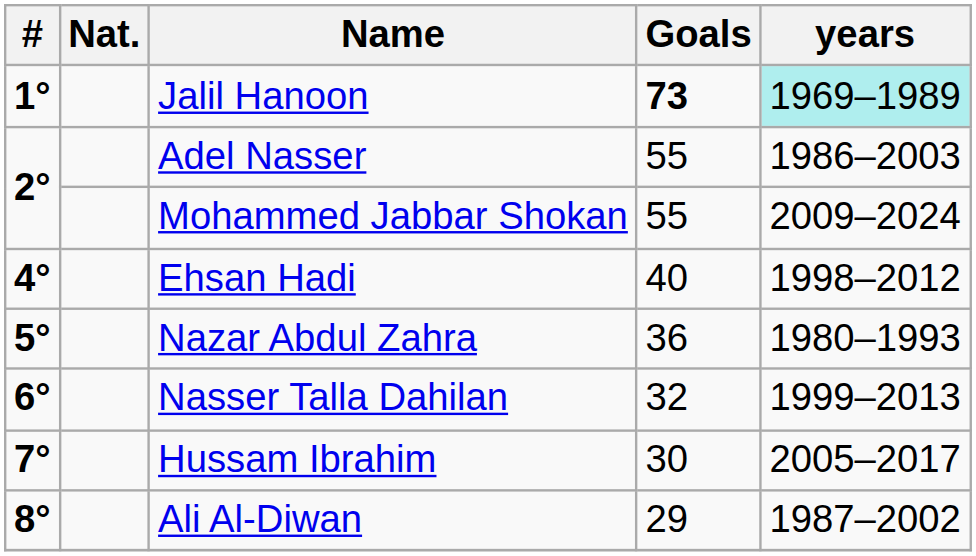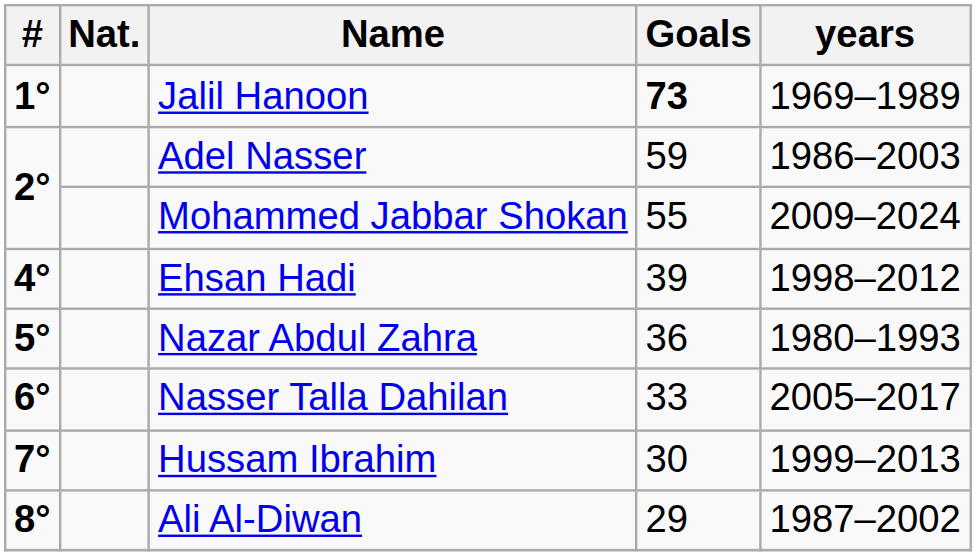 <table class="wikitable sortable" style="text-align: left;">
 <tr>
 <th class="unsortable">#</th>
 <th class="unsortable">Nat.</th>
 <th>Name</th>
 <th>Goals</th>
 <th>years</th>
 </tr>
 <tr>
 <td><strong>1°</strong></td>
 <td></td>
 <td align="left"><a href='#'>Jalil Hanoon</a></td>
 <td><strong>73</strong></td>
-<td style="background: paleturquoise;">1969–1989</td>
+<td>1969–1989</td>
 </tr>
 <tr>
 <td rowspan="2"><strong>2°</strong></td>
 <td></td>
 <td align="left"><a href='#'>Adel Nasser</a></td>
-<td>55</td>
+<td>59</td>
 <td>1986–2003</td>
 </tr>
 <tr>
 <td></td>
 <td><a href='#'>Mohammed Jabbar Shokan</a></td>
 <td>55</td>
 <td>2009–2024</td>
 </tr>
 <tr>
 <td><strong>4°</strong></td>
 <td></td>
 <td align="left"><a href='#'>Ehsan Hadi</a></td>
-<td>40</td>
+<td>39</td>
 <td>1998–2012</td>
 </tr>
 <tr>
 <td><strong>5°</strong></td>
 <td></td>
 <td align="left"><a href='#'>Nazar Abdul Zahra</a></td>
 <td>36</td>
 <td>1980–1993</td>
 </tr>
 <tr>
 <td><strong>6°</strong></td>
 <td></td>
 <td align="left"><a href='#'>Nasser Talla Dahilan</a></td>
-<td>32</td>
-<td>1999–2013</td>
+<td>33</td>
+<td>2005–2017</td>
 </tr>
 <tr>
 <td><strong>7°</strong></td>
 <td></td>
 <td align="left"><a href='#'>Hussam Ibrahim</a></td>
 <td>30</td>
-<td>2005–2017</td>
+<td>1999–2013</td>
 </tr>
 <tr>
 <td><strong>8°</strong></td>
 <td></td>
 <td align="left"><a href='#'>Ali Al-Diwan</a></td>
 <td>29</td>
 <td>1987–2002</td>
 </tr>
 <tr>
 </tr>
 </table>
